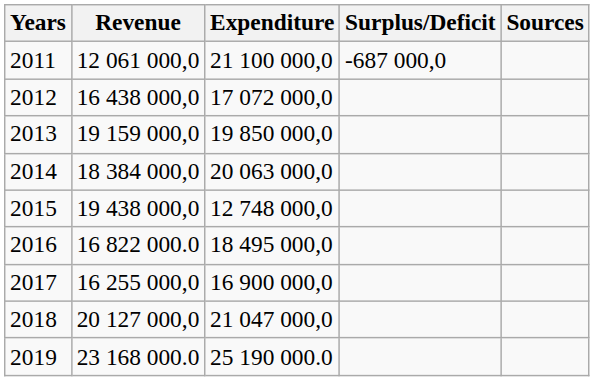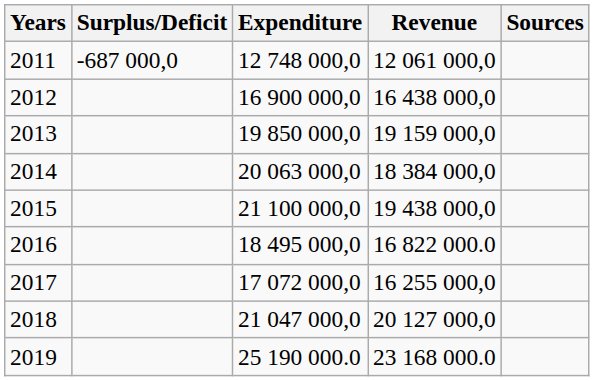 <table class="wikitable">
 <tr>
 <th>Years</th>
+<th>Surplus/Deficit</th>
+<th>Expenditure</th>
 <th>Revenue</th>
-<th>Expenditure</th>
-<th>Surplus/Deficit</th>
 <th>Sources</th>
 </tr>
 <tr>
 <td>2011</td>
+<td>-687 000,0</td>
+<td>12 748 000,0</td>
 <td>12 061 000,0</td>
-<td>21 100 000,0</td>
-<td>-687 000,0</td>
 <td></td>
 </tr>
 <tr>
 <td>2012</td>
+<td></td>
+<td>16 900 000,0</td>
 <td>16  438  000,0</td>
-<td>17  072  000,0</td>
-<td></td>
 <td></td>
 </tr>
 <tr>
 <td>2013</td>
+<td></td>
+<td>19 850 000,0</td>
 <td>19 159 000,0</td>
-<td>19 850 000,0</td>
-<td></td>
 <td></td>
 </tr>
 <tr>
 <td>2014</td>
+<td></td>
+<td>20 063 000,0</td>
 <td>18 384 000,0</td>
-<td>20 063 000,0</td>
-<td></td>
 <td></td>
 </tr>
 <tr>
 <td>2015</td>
+<td></td>
+<td>21 100 000,0</td>
 <td>19 438 000,0</td>
-<td>12 748 000,0</td>
-<td></td>
 <td></td>
 </tr>
 <tr>
 <td>2016</td>
+<td></td>
+<td>18 495 000,0</td>
 <td>16 822 000.0</td>
-<td>18 495 000,0</td>
-<td></td>
 <td></td>
 </tr>
 <tr>
 <td>2017</td>
+<td></td>
+<td>17  072  000,0</td>
 <td>16 255 000,0</td>
-<td>16 900 000,0</td>
-<td></td>
 <td></td>
 </tr>
 <tr>
 <td>2018</td>
+<td></td>
+<td>21 047 000,0</td>
 <td>20 127 000,0</td>
-<td>21 047 000,0</td>
-<td></td>
 <td></td>
 </tr>
 <tr>
 <td>2019</td>
+<td></td>
+<td>25 190 000.0</td>
 <td>23 168 000.0</td>
-<td>25 190 000.0</td>
-<td></td>
 <td></td>
 </tr>
 </table>
